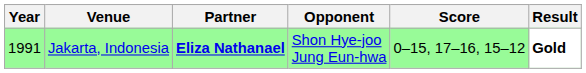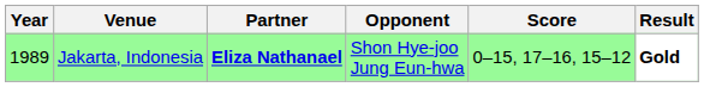 <table class="sortable wikitable" style="font-size: 90%;">
 <tr>
 <th>Year</th>
 <th>Venue</th>
 <th>Partner</th>
 <th>Opponent</th>
 <th>Score</th>
 <th>Result</th>
 </tr>
 <tr style="background:#98FB98">
-<td align="center">1991</td>
+<td align="center">1989</td>
 <td align="left"><a href='#'>Jakarta, Indonesia</a></td>
 <td align="left"><strong> <a href='#'>Eliza Nathanael</a></strong></td>
 <td align="left"> <a href='#'>Shon Hye-joo</a> <br>  <a href='#'>Jung Eun-hwa</a></td>
 <td align="left">0–15, 17–16, 15–12</td>
 <td style="text-align:left; background:white"> <strong>Gold</strong></td>
 </tr>
 </table>
